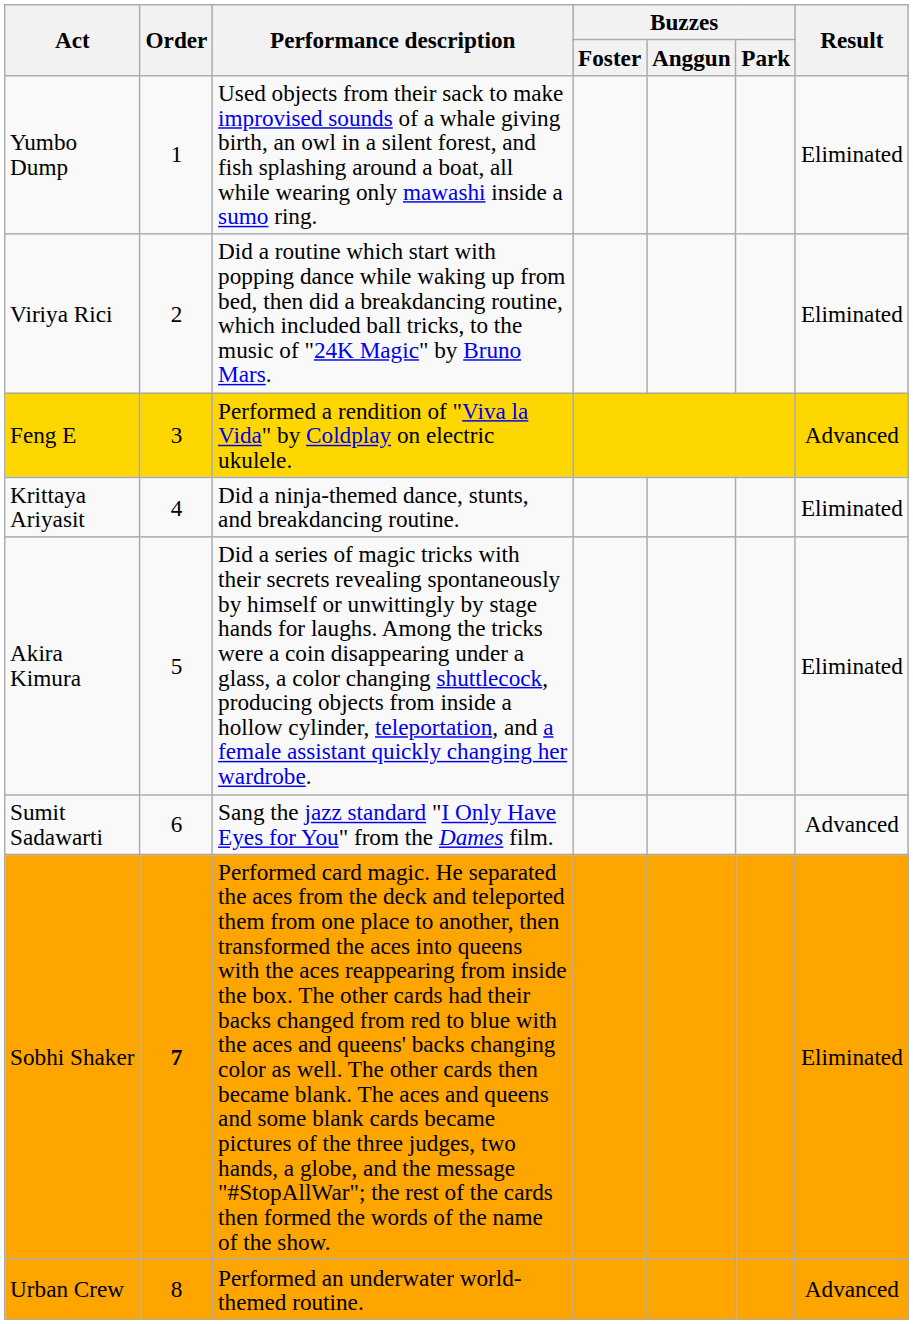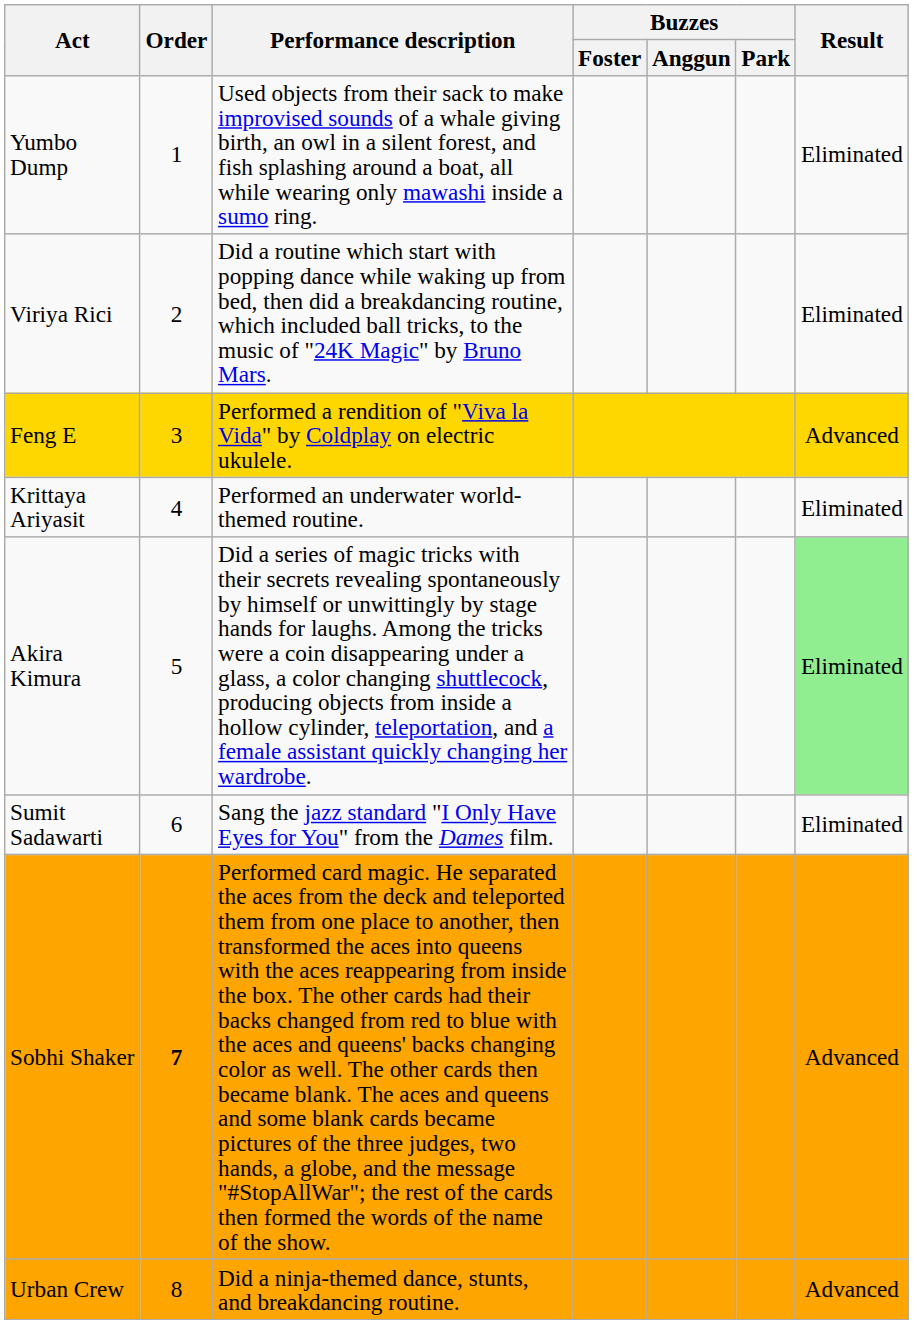 <table class="wikitable" style="text-align:center; line-height:17px; width:100%;">
 <tr>
 <th rowspan=2 style="width:15%">Act</th>
 <th rowspan=2 style="width:03%">Order</th>
 <th rowspan=2>Performance description</th>
 <th colspan=3>Buzzes</th>
 <th rowspan=2>Result</th>
 </tr>
 <tr>
 <th style="width:06.5%;">Foster</th>
 <th style="width:06.5%;">Anggun</th>
 <th style="width:06.5%;">Park</th>
 </tr>
 <tr>
 <td align="left">Yumbo Dump</td>
 <td>1</td>
 <td align="left">Used objects from their sack to make <a href='#'>improvised sounds</a> of a whale giving birth, an owl in a silent forest, and fish splashing around a boat, all while wearing only <a href='#'>mawashi</a> inside a <a href='#'>sumo</a> ring.</td>
 <td></td>
 <td></td>
 <td></td>
 <td>Eliminated</td>
 </tr>
 <tr>
 <td align="left">Viriya Rici</td>
 <td>2</td>
 <td align="left">Did a routine which start with popping dance while waking up from bed, then did a breakdancing routine, which included ball tricks, to the music of "<a href='#'>24K Magic</a>" by <a href='#'>Bruno Mars</a>.</td>
 <td></td>
 <td></td>
 <td></td>
 <td>Eliminated</td>
 </tr>
 <tr bgcolor=gold>
 <td align="left">Feng E </td>
 <td>3</td>
 <td align="left">Performed a rendition of "<a href='#'>Viva la Vida</a>" by <a href='#'>Coldplay</a> on electric ukulele.</td>
 <td colspan="3"></td>
 <td>Advanced</td>
 </tr>
 <tr>
 <td align="left">Krittaya Ariyasit</td>
 <td>4</td>
-<td align="left">Did a ninja-themed dance, stunts, and breakdancing routine.</td>
+<td align="left">Performed an underwater world-themed routine. </td>
 <td></td>
 <td></td>
 <td></td>
 <td>Eliminated</td>
 </tr>
 <tr>
 <td align="left">Akira Kimura </td>
 <td>5</td>
 <td align="left">Did a series of magic tricks with their secrets revealing spontaneously by himself or unwittingly by stage hands for laughs. Among the tricks were a coin disappearing under a glass, a color changing <a href='#'>shuttlecock</a>, producing objects from inside a hollow cylinder, <a href='#'>teleportation</a>, and <a href='#'>a female assistant quickly changing her wardrobe</a>.</td>
 <td></td>
 <td></td>
 <td></td>
-<td>Eliminated</td>
+<td style="background: lightgreen;">Eliminated</td>
 </tr>
 <tr>
 <td align="left">Sumit Sadawarti</td>
 <td>6</td>
 <td align="left">Sang the <a href='#'>jazz standard</a> "<a href='#'>I Only Have Eyes for You</a>" from the <em><a href='#'>Dames</a></em> film.</td>
 <td></td>
 <td></td>
 <td></td>
-<td>Advanced</td>
+<td>Eliminated</td>
 </tr>
 <tr bgcolor=orange>
 <td align="left">Sobhi Shaker</td>
 <td><strong>7</strong></td>
 <td align="left">Performed card magic. He separated the aces from the deck and teleported them from one place to another, then transformed the aces into queens with the aces reappearing from inside the box. The other cards had their backs changed from red to blue with the aces and queens' backs changing color as well. The other cards then became blank. The aces and queens and some blank cards became pictures of the three judges, two hands, a globe, and the message "#StopAllWar"; the rest of the cards then formed the words of the name of the show.</td>
 <td></td>
 <td></td>
 <td></td>
-<td>Eliminated</td>
+<td>Advanced</td>
 </tr>
 <tr bgcolor=orange>
 <td align="left">Urban Crew</td>
 <td>8</td>
-<td align="left">Performed an underwater world-themed routine. </td>
+<td align="left">Did a ninja-themed dance, stunts, and breakdancing routine.</td>
 <td></td>
 <td></td>
 <td></td>
 <td>Advanced</td>
 </tr>
 <tr>
 </tr>
 </table>
